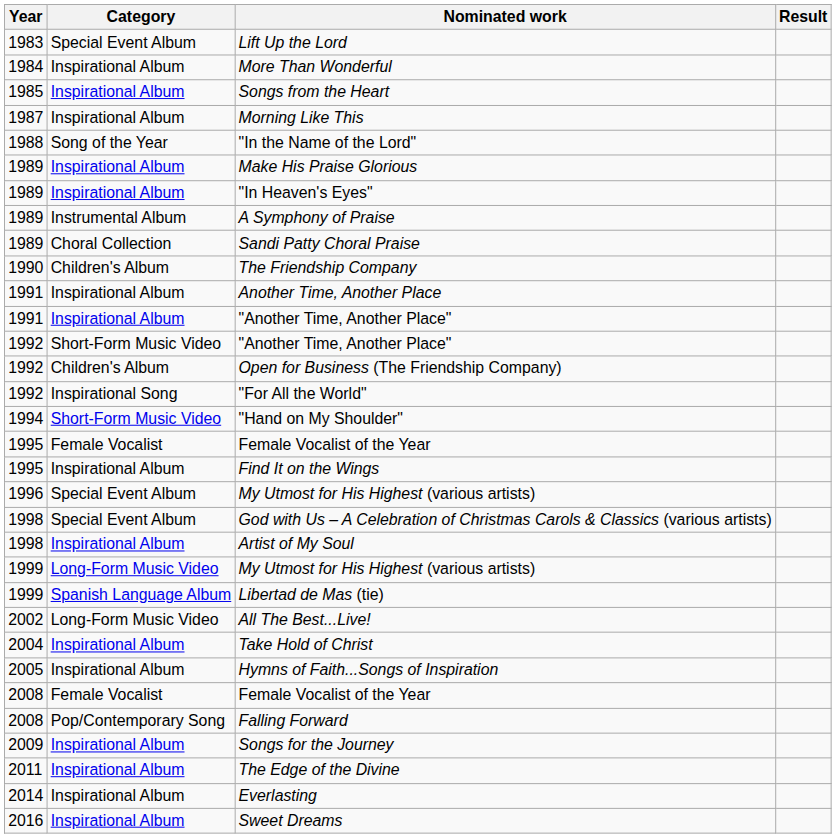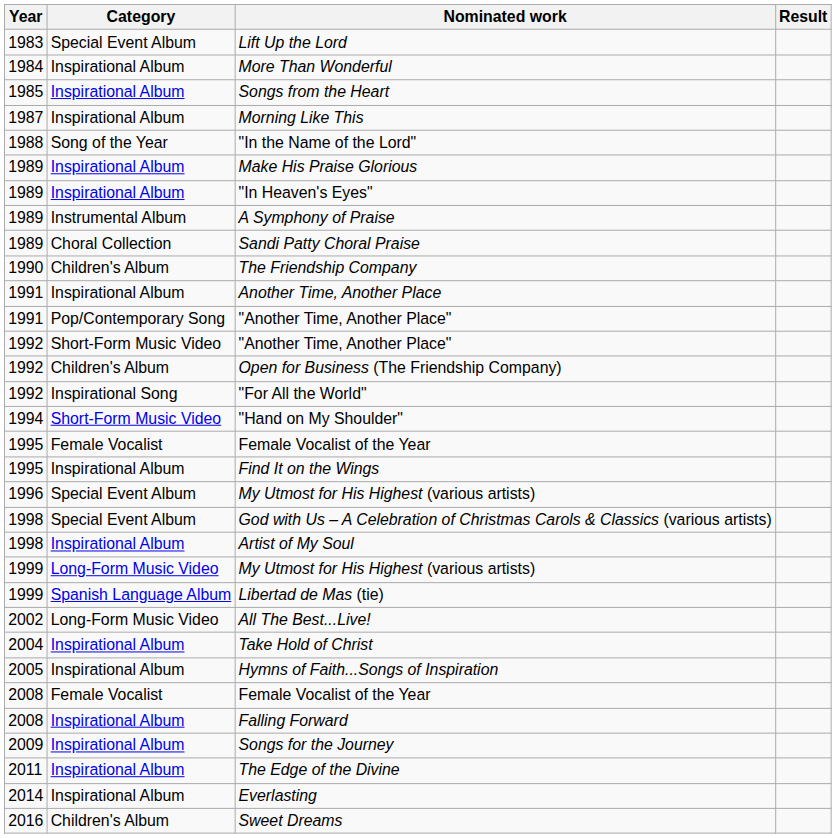 <table class="wikitable sortable">
 <tr>
 <th>Year</th>
 <th>Category</th>
 <th>Nominated work</th>
 <th>Result</th>
 </tr>
 <tr>
 <td>1983</td>
 <td>Special Event Album</td>
 <td><em>Lift Up the Lord</em></td>
 <td></td>
 </tr>
 <tr>
 <td>1984</td>
 <td>Inspirational Album</td>
 <td><em>More Than Wonderful</em></td>
 <td></td>
 </tr>
 <tr>
 <td>1985</td>
 <td><a href='#'>Inspirational Album</a></td>
 <td><em>Songs from the Heart</em></td>
 <td></td>
 </tr>
 <tr>
 <td>1987</td>
 <td>Inspirational Album</td>
 <td><em>Morning Like This</em></td>
 <td></td>
 </tr>
 <tr>
 <td>1988</td>
 <td>Song of the Year</td>
 <td>"In the Name of the Lord"</td>
 <td></td>
 </tr>
 <tr>
 <td>1989</td>
 <td><a href='#'>Inspirational Album</a></td>
 <td><em>Make His Praise Glorious</em></td>
 <td></td>
 </tr>
 <tr>
 <td>1989</td>
 <td><a href='#'>Inspirational Album</a></td>
 <td>"In Heaven's Eyes"</td>
 <td></td>
 </tr>
 <tr>
 <td>1989</td>
 <td>Instrumental Album</td>
 <td><em>A Symphony of Praise</em></td>
 <td></td>
 </tr>
 <tr>
 <td>1989</td>
 <td>Choral Collection</td>
 <td><em>Sandi Patty Choral Praise</em></td>
 <td></td>
 </tr>
 <tr>
 <td>1990</td>
 <td>Children's Album</td>
 <td><em>The Friendship Company</em></td>
 <td></td>
 </tr>
 <tr>
 <td>1991</td>
 <td>Inspirational Album</td>
 <td><em>Another Time, Another Place</em></td>
 <td></td>
 </tr>
 <tr>
 <td>1991</td>
-<td><a href='#'>Inspirational Album</a></td>
+<td>Pop/Contemporary Song</td>
 <td>"Another Time, Another Place"</td>
 <td></td>
 </tr>
 <tr>
 <td>1992</td>
 <td>Short-Form Music Video</td>
 <td>"Another Time, Another Place"</td>
 <td></td>
 </tr>
 <tr>
 <td>1992</td>
 <td>Children's Album</td>
 <td><em>Open for Business</em> (The Friendship Company)</td>
 <td></td>
 </tr>
 <tr>
 <td>1992</td>
 <td>Inspirational Song</td>
 <td>"For All the World"</td>
 <td></td>
 </tr>
 <tr>
 <td>1994</td>
 <td><a href='#'>Short-Form Music Video</a></td>
 <td>"Hand on My Shoulder"</td>
 <td></td>
 </tr>
 <tr>
 <td>1995</td>
 <td>Female Vocalist</td>
 <td>Female Vocalist of the Year</td>
 <td></td>
 </tr>
 <tr>
 <td>1995</td>
 <td>Inspirational Album</td>
 <td><em>Find It on the Wings</em></td>
 <td></td>
 </tr>
 <tr>
 <td>1996</td>
 <td>Special Event Album</td>
 <td><em>My Utmost for His Highest</em> (various artists)</td>
 <td></td>
 </tr>
 <tr>
 <td>1998</td>
 <td>Special Event Album</td>
 <td><em>God with Us – A Celebration of Christmas Carols & Classics</em> (various artists)</td>
 <td></td>
 </tr>
 <tr>
 <td>1998</td>
 <td><a href='#'>Inspirational Album</a></td>
 <td><em>Artist of My Soul</em></td>
 <td></td>
 </tr>
 <tr>
 <td>1999</td>
 <td><a href='#'>Long-Form Music Video</a></td>
 <td><em>My Utmost for His Highest</em> (various artists)</td>
 <td></td>
 </tr>
 <tr>
 <td>1999</td>
 <td><a href='#'>Spanish Language Album</a></td>
 <td><em>Libertad de Mas</em> (tie)</td>
 <td></td>
 </tr>
 <tr>
 <td>2002</td>
 <td>Long-Form Music Video</td>
 <td><em>All The Best...Live!</em></td>
 <td></td>
 </tr>
 <tr>
 <td>2004</td>
 <td><a href='#'>Inspirational Album</a></td>
 <td><em>Take Hold of Christ </em></td>
 <td></td>
 </tr>
 <tr>
 <td>2005</td>
 <td>Inspirational Album</td>
 <td><em>Hymns of Faith...Songs of Inspiration</em></td>
 <td></td>
 </tr>
 <tr>
 <td>2008</td>
 <td>Female Vocalist</td>
 <td>Female Vocalist of the Year</td>
 <td></td>
 </tr>
 <tr>
 <td>2008</td>
-<td>Pop/Contemporary Song</td>
+<td><a href='#'>Inspirational Album</a></td>
 <td><em>Falling Forward</em></td>
 <td></td>
 </tr>
 <tr>
 <td>2009</td>
 <td><a href='#'>Inspirational Album</a></td>
 <td><em>Songs for the Journey</em></td>
 <td></td>
 </tr>
 <tr>
 <td>2011</td>
 <td><a href='#'>Inspirational Album</a></td>
 <td><em>The Edge of the Divine</em></td>
 <td></td>
 </tr>
 <tr>
 <td>2014</td>
 <td>Inspirational Album</td>
 <td><em>Everlasting</em></td>
 <td></td>
 </tr>
 <tr>
 <td>2016</td>
-<td><a href='#'>Inspirational Album</a></td>
+<td>Children's Album</td>
 <td><em>Sweet Dreams</em></td>
 <td></td>
 </tr>
 </table>
